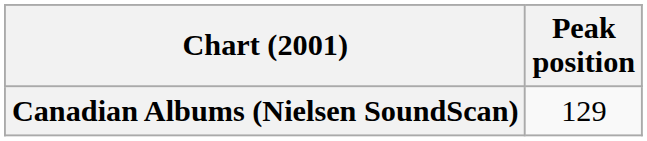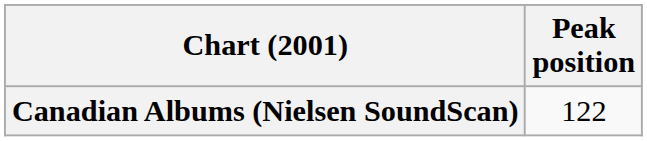 <table class="wikitable plainrowheaders" style="text-align:center">
 <tr>
 <th scope="col">Chart (2001)</th>
 <th scope="col">Peak<br>position</th>
 </tr>
 <tr>
 <th scope="row">Canadian Albums (Nielsen SoundScan)</th>
-<td>129</td>
+<td>122</td>
 </tr>
 </table>
